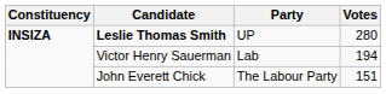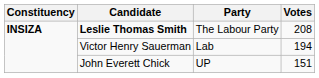 <table class="wikitable">
 <tr>
 <th align="left">Constituency</th>
 <th align="center" valign="top">Candidate</th>
 <th align="center" valign="top">Party</th>
 <th align="center" valign="top">Votes</th>
 </tr>
 <tr>
 <td valign="top" rowspan="3"><strong>INSIZA</strong></td>
 <td align="left"><strong>Leslie Thomas Smith</strong></td>
-<td align="left">UP</td>
-<td align="right">280</td>
+<td align="left">The Labour Party</td>
+<td align="right">208</td>
 </tr>
 <tr>
 <td align="left">Victor Henry Sauerman</td>
 <td align="left">Lab</td>
 <td align="right">194</td>
 </tr>
 <tr>
 <td align="left">John Everett Chick</td>
-<td align="left">The Labour Party</td>
+<td align="left">UP</td>
 <td align="right">151</td>
 </tr>
 </table>
